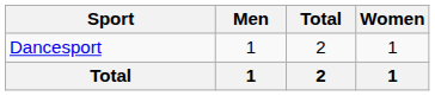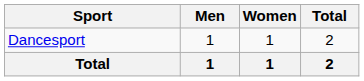 <table class="wikitable sortable" style="text-align:center;">
 <tr>
 <th width=180>Sport</th>
 <th width=55>Men</th>
+<th width=55>Women</th>
 <th width=55>Total</th>
-<th width=55>Women</th>
 </tr>
 <tr>
 <td align=left><a href='#'>Dancesport</a></td>
 <td>1</td>
+<td>1</td>
 <td>2</td>
-<td>1</td>
 </tr>
 <tr>
 <th>Total</th>
 <th>1</th>
+<th>1</th>
 <th>2</th>
-<th>1</th>
 </tr>
 </table>
